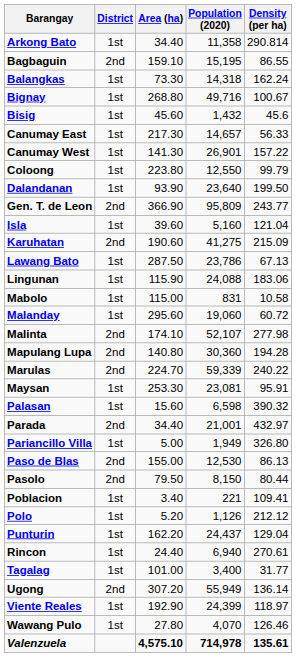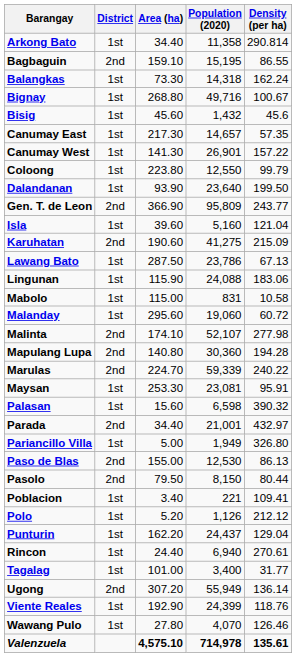 <table class="wikitable sortable" style="text-align:left; font-size:90%">
 <tr style="font-size:90%;">
 <th>Barangay</th>
 <th><a href='#'>District</a></th>
 <th><a href='#'>Area</a> (<a href='#'>ha</a>)</th>
 <th align=center><a href='#'>Population</a><br>(2020)</th>
 <th><a href='#'>Density</a><br>(per ha)</th>
 </tr>
 <tr>
 <td><strong><a href='#'>Arkong Bato</a></strong></td>
 <td align=center>1st</td>
 <td align=right>34.40</td>
 <td align=right>11,358</td>
 <td align=right>290.814</td>
 </tr>
 <tr>
 <td><strong>Bagbaguin</strong></td>
 <td align=center>2nd</td>
 <td align=right>159.10</td>
 <td align=right>15,195</td>
 <td align=right>86.55</td>
 </tr>
 <tr>
 <td><strong><a href='#'>Balangkas</a></strong></td>
 <td align=center>1st</td>
 <td align=right>73.30</td>
 <td align=right>14,318</td>
 <td align=right>162.24</td>
 </tr>
 <tr>
 <td><strong><a href='#'>Bignay</a></strong></td>
 <td align=center>1st</td>
 <td align=right>268.80</td>
 <td align=right>49,716</td>
 <td align=right>100.67</td>
 </tr>
 <tr>
 <td><strong><a href='#'>Bisig</a></strong></td>
 <td align=center>1st</td>
 <td align=right>45.60</td>
 <td align=right>1,432</td>
 <td align=right>45.6</td>
 </tr>
 <tr>
 <td><strong>Canumay East</strong></td>
 <td align=center>1st</td>
 <td align=right>217.30</td>
 <td align=right>14,657</td>
-<td align=right>56.33</td>
+<td align=right>57.35</td>
 </tr>
 <tr>
 <td><strong>Canumay West</strong></td>
 <td align=center>1st</td>
 <td align=right>141.30</td>
 <td align=right>26,901</td>
 <td align=right>157.22</td>
 </tr>
 <tr>
 <td><strong>Coloong</strong></td>
 <td align=center>1st</td>
 <td align=right>223.80</td>
 <td align=right>12,550</td>
 <td align=right>99.79</td>
 </tr>
 <tr>
 <td><strong><a href='#'>Dalandanan</a></strong></td>
 <td align=center>1st</td>
 <td align=right>93.90</td>
 <td align=right>23,640</td>
 <td align=right>199.50</td>
 </tr>
 <tr>
 <td><strong>Gen. T. de Leon</strong></td>
 <td align=center>2nd</td>
 <td align=right>366.90</td>
 <td align=right>95,809</td>
 <td align=right>243.77</td>
 </tr>
 <tr>
 <td><strong><a href='#'>Isla</a></strong></td>
 <td align=center>1st</td>
 <td align=right>39.60</td>
 <td align=right>5,160</td>
 <td align=right>121.04</td>
 </tr>
 <tr>
 <td><strong><a href='#'>Karuhatan</a></strong></td>
 <td align=center>2nd</td>
 <td align=right>190.60</td>
 <td align=right>41,275</td>
 <td align=right>215.09</td>
 </tr>
 <tr>
 <td><strong><a href='#'>Lawang Bato</a></strong></td>
 <td align=center>1st</td>
 <td align=right>287.50</td>
 <td align=right>23,786</td>
 <td align=right>67.13</td>
 </tr>
 <tr>
 <td><strong>Lingunan</strong></td>
 <td align=center>1st</td>
 <td align=right>115.90</td>
 <td align=right>24,088</td>
 <td align=right>183.06</td>
 </tr>
 <tr>
 <td><strong>Mabolo</strong></td>
 <td align=center>1st</td>
 <td align=right>115.00</td>
 <td align=right>831</td>
 <td align=right>10.58</td>
 </tr>
 <tr>
 <td><strong><a href='#'>Malanday</a></strong></td>
 <td align=center>1st</td>
 <td align=right>295.60</td>
 <td align=right>19,060</td>
 <td align=right>60.72</td>
 </tr>
 <tr>
 <td><strong>Malinta</strong></td>
 <td align=center>2nd</td>
 <td align=right>174.10</td>
 <td align=right>52,107</td>
 <td align=right>277.98</td>
 </tr>
 <tr>
 <td><strong>Mapulang Lupa</strong></td>
 <td align=center>2nd</td>
 <td align=right>140.80</td>
 <td align=right>30,360</td>
 <td align=right>194.28</td>
 </tr>
 <tr>
 <td><strong>Marulas</strong></td>
 <td align=center>2nd</td>
 <td align=right>224.70</td>
 <td align=right>59,339</td>
 <td align=right>240.22</td>
 </tr>
 <tr>
 <td><strong>Maysan</strong></td>
 <td align=center>1st</td>
 <td align=right>253.30</td>
 <td align=right>23,081</td>
 <td align=right>95.91</td>
 </tr>
 <tr>
 <td><strong><a href='#'>Palasan</a></strong></td>
 <td align=center>1st</td>
 <td align=right>15.60</td>
 <td align=right>6,598</td>
 <td align=right>390.32</td>
 </tr>
 <tr>
 <td><strong>Parada</strong></td>
 <td align=center>2nd</td>
 <td align=right>34.40</td>
 <td align=right>21,001</td>
 <td align=right>432.97</td>
 </tr>
 <tr>
 <td><strong><a href='#'>Pariancillo Villa</a></strong></td>
 <td align=center>1st</td>
 <td align=right>5.00</td>
 <td align=right>1,949</td>
 <td align=right>326.80</td>
 </tr>
 <tr>
 <td><strong><a href='#'>Paso de Blas</a></strong></td>
 <td align=center>2nd</td>
 <td align=right>155.00</td>
 <td align=right>12,530</td>
 <td align=right>86.13</td>
 </tr>
 <tr>
 <td><strong>Pasolo</strong></td>
 <td align=center>2nd</td>
 <td align=right>79.50</td>
 <td align=right>8,150</td>
 <td align=right>80.44</td>
 </tr>
 <tr>
 <td><strong>Poblacion</strong></td>
 <td align=center>1st</td>
 <td align=right>3.40</td>
 <td align=right>221</td>
 <td align=right>109.41</td>
 </tr>
 <tr>
 <td><strong><a href='#'>Polo</a></strong></td>
 <td align=center>1st</td>
 <td align=right>5.20</td>
 <td align=right>1,126</td>
 <td align=right>212.12</td>
 </tr>
 <tr>
 <td><strong><a href='#'>Punturin</a></strong></td>
 <td align=center>1st</td>
 <td align=right>162.20</td>
 <td align=right>24,437</td>
 <td align=right>129.04</td>
 </tr>
 <tr>
 <td><strong>Rincon</strong></td>
 <td align=center>1st</td>
 <td align=right>24.40</td>
 <td align=right>6,940</td>
 <td align=right>270.61</td>
 </tr>
 <tr>
 <td><strong><a href='#'>Tagalag</a></strong></td>
 <td align=center>1st</td>
 <td align=right>101.00</td>
 <td align=right>3,400</td>
 <td align=right>31.77</td>
 </tr>
 <tr>
 <td><strong>Ugong</strong></td>
 <td align=center>2nd</td>
 <td align=right>307.20</td>
 <td align=right>55,949</td>
 <td align=right>136.14</td>
 </tr>
 <tr>
 <td><strong><a href='#'>Viente Reales</a></strong></td>
 <td align=center>1st</td>
 <td align=right>192.90</td>
 <td align=right>24,399</td>
-<td align=right>118.97</td>
+<td align=right>118.76</td>
 </tr>
 <tr>
 <td><strong>Wawang Pulo</strong></td>
 <td align=center>1st</td>
 <td align=right>27.80</td>
 <td align=right>4,070</td>
 <td align=right>126.46</td>
 </tr>
 <tr>
 <td><strong><em>Valenzuela</em></strong></td>
 <td></td>
 <td align=right><strong>4,575.10</strong></td>
 <td align=right><strong>714,978</strong></td>
 <td align=right><strong>135.61</strong></td>
 </tr>
 </table>
